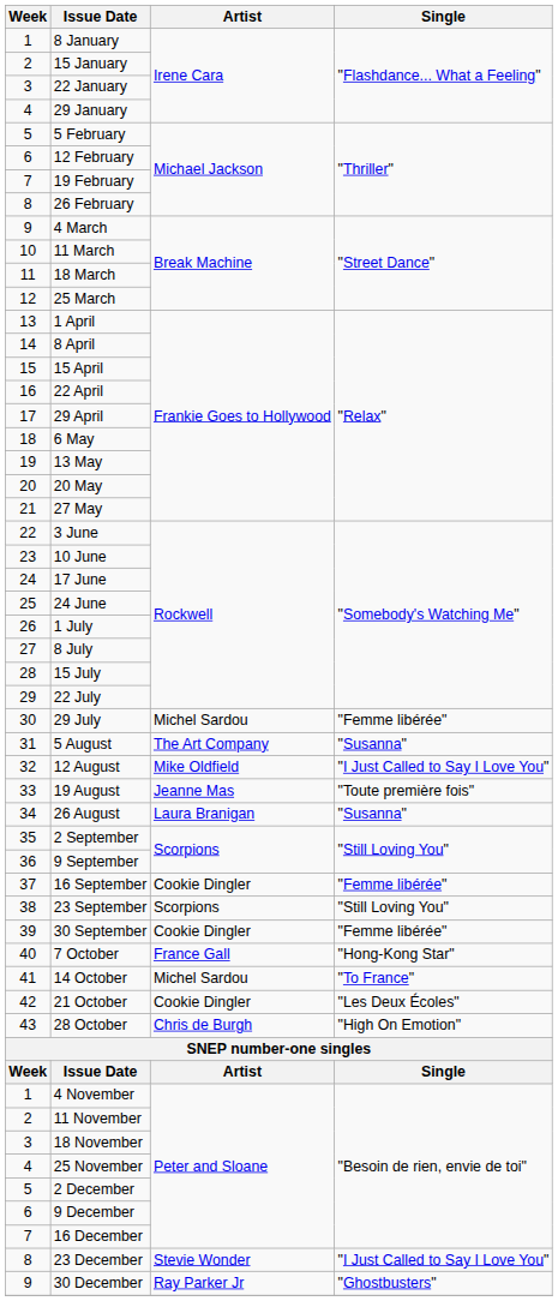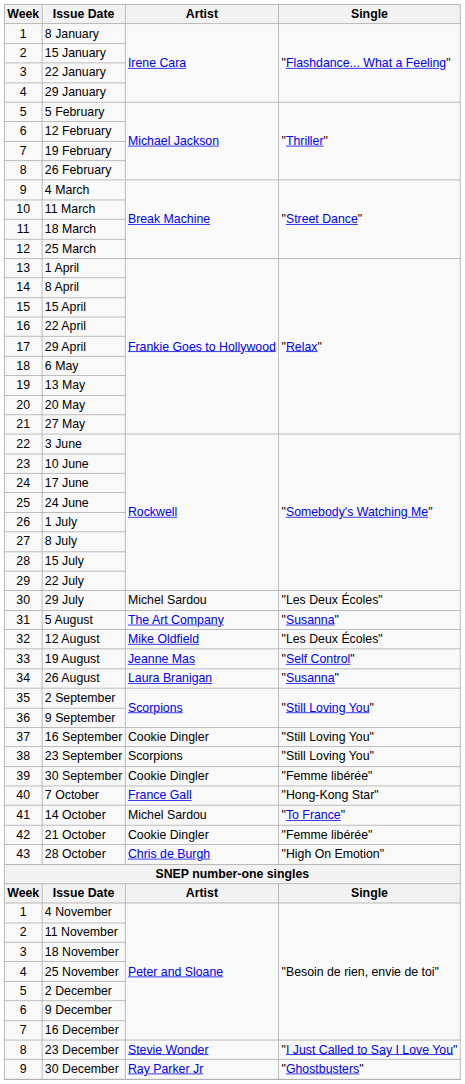 <table class="wikitable">
 <tr>
 <th>Week</th>
 <th>Issue Date</th>
 <th>Artist</th>
 <th>Single</th>
 </tr>
 <tr>
 <td style="text-align: center;">1</td>
 <td>8 January</td>
 <td rowspan="4"><a href='#'>Irene Cara</a></td>
 <td rowspan="4">"<a href='#'>Flashdance... What a Feeling</a>"</td>
 </tr>
 <tr>
 <td style="text-align: center;">2</td>
 <td>15 January</td>
 </tr>
 <tr>
 <td style="text-align: center;">3</td>
 <td>22 January</td>
 </tr>
 <tr>
 <td style="text-align: center;">4</td>
 <td>29 January</td>
 </tr>
 <tr>
 <td style="text-align: center;">5</td>
 <td>5 February</td>
 <td rowspan="4"><a href='#'>Michael Jackson</a></td>
 <td rowspan="4">"<a href='#'>Thriller</a>"</td>
 </tr>
 <tr>
 <td style="text-align: center;">6</td>
 <td>12 February</td>
 </tr>
 <tr>
 <td style="text-align: center;">7</td>
 <td>19 February</td>
 </tr>
 <tr>
 <td style="text-align: center;">8</td>
 <td>26 February</td>
 </tr>
 <tr>
 <td style="text-align: center;">9</td>
 <td>4 March</td>
 <td rowspan="4"><a href='#'>Break Machine</a></td>
 <td rowspan="4">"<a href='#'>Street Dance</a>"</td>
 </tr>
 <tr>
 <td style="text-align: center;">10</td>
 <td>11 March</td>
 </tr>
 <tr>
 <td style="text-align: center;">11</td>
 <td>18 March</td>
 </tr>
 <tr>
 <td style="text-align: center;">12</td>
 <td>25 March</td>
 </tr>
 <tr>
 <td style="text-align: center;">13</td>
 <td>1 April</td>
 <td rowspan="9"><a href='#'>Frankie Goes to Hollywood</a></td>
 <td rowspan="9">"<a href='#'>Relax</a>"</td>
 </tr>
 <tr>
 <td style="text-align: center;">14</td>
 <td>8 April</td>
 </tr>
 <tr>
 <td style="text-align: center;">15</td>
 <td>15 April</td>
 </tr>
 <tr>
 <td style="text-align: center;">16</td>
 <td>22 April</td>
 </tr>
 <tr>
 <td style="text-align: center;">17</td>
 <td>29 April</td>
 </tr>
 <tr>
 <td style="text-align: center;">18</td>
 <td>6 May</td>
 </tr>
 <tr>
 <td style="text-align: center;">19</td>
 <td>13 May</td>
 </tr>
 <tr>
 <td style="text-align: center;">20</td>
 <td>20 May</td>
 </tr>
 <tr>
 <td style="text-align: center;">21</td>
 <td>27 May</td>
 </tr>
 <tr>
 <td style="text-align: center;">22</td>
 <td>3 June</td>
 <td rowspan="8"><a href='#'>Rockwell</a></td>
 <td rowspan="8">"<a href='#'>Somebody's Watching Me</a>"</td>
 </tr>
 <tr>
 <td style="text-align: center;">23</td>
 <td>10 June</td>
 </tr>
 <tr>
 <td style="text-align: center;">24</td>
 <td>17 June</td>
 </tr>
 <tr>
 <td style="text-align: center;">25</td>
 <td>24 June</td>
 </tr>
 <tr>
 <td style="text-align: center;">26</td>
 <td>1 July</td>
 </tr>
 <tr>
 <td style="text-align: center;">27</td>
 <td>8 July</td>
 </tr>
 <tr>
 <td style="text-align: center;">28</td>
 <td>15 July</td>
 </tr>
 <tr>
 <td style="text-align: center;">29</td>
 <td>22 July</td>
 </tr>
 <tr>
 <td style="text-align: center;">30</td>
 <td>29 July</td>
 <td>Michel Sardou</td>
-<td>"Femme libérée"</td>
+<td>"Les Deux Écoles"</td>
 </tr>
 <tr>
 <td style="text-align: center;">31</td>
 <td>5 August</td>
 <td><a href='#'>The Art Company</a></td>
 <td>"<a href='#'>Susanna</a>"</td>
 </tr>
 <tr>
 <td style="text-align: center;">32</td>
 <td>12 August</td>
 <td><a href='#'>Mike Oldfield</a></td>
-<td>"<a href='#'>I Just Called to Say I Love You</a>"</td>
+<td>"Les Deux Écoles"</td>
 </tr>
 <tr>
 <td style="text-align: center;">33</td>
 <td>19 August</td>
 <td><a href='#'>Jeanne Mas</a></td>
-<td>"Toute première fois"</td>
+<td>"<a href='#'>Self Control</a>"</td>
 </tr>
 <tr>
 <td style="text-align: center;">34</td>
 <td>26 August</td>
 <td><a href='#'>Laura Branigan</a></td>
 <td>"<a href='#'>Susanna</a>"</td>
 </tr>
 <tr>
 <td style="text-align: center;">35</td>
 <td>2 September</td>
 <td rowspan="2"><a href='#'>Scorpions</a></td>
 <td rowspan="2">"<a href='#'>Still Loving You</a>"</td>
 </tr>
 <tr>
 <td style="text-align: center;">36</td>
 <td>9 September</td>
 </tr>
 <tr>
 <td style="text-align: center;">37</td>
 <td>16 September</td>
 <td>Cookie Dingler</td>
-<td>"<a href='#'>Femme libérée</a>"</td>
+<td>"Still Loving You"</td>
 </tr>
 <tr>
 <td style="text-align: center;">38</td>
 <td>23 September</td>
 <td>Scorpions</td>
 <td>"Still Loving You"</td>
 </tr>
 <tr>
 <td style="text-align: center;">39</td>
 <td>30 September</td>
 <td>Cookie Dingler</td>
 <td>"Femme libérée"</td>
 </tr>
 <tr>
 <td style="text-align: center;">40</td>
 <td>7 October</td>
 <td><a href='#'>France Gall</a></td>
 <td>"Hong-Kong Star"</td>
 </tr>
 <tr>
 <td style="text-align: center;">41</td>
 <td>14 October</td>
 <td>Michel Sardou</td>
 <td>"<a href='#'>To France</a>"</td>
 </tr>
 <tr>
 <td style="text-align: center;">42</td>
 <td>21 October</td>
 <td>Cookie Dingler</td>
-<td>"Les Deux Écoles"</td>
+<td>"Femme libérée"</td>
 </tr>
 <tr>
 <td style="text-align: center;">43</td>
 <td>28 October</td>
 <td><a href='#'>Chris de Burgh</a></td>
 <td>"High On Emotion"</td>
 </tr>
 <tr>
 <th colspan="4" style="text-align: center;"><strong>SNEP number-one singles</strong></th>
 </tr>
 <tr>
 <th>Week</th>
 <th>Issue Date</th>
 <th>Artist</th>
 <th>Single</th>
 </tr>
 <tr>
 <td style="text-align: center;">1</td>
 <td>4 November</td>
 <td rowspan="7"><a href='#'>Peter and Sloane</a></td>
 <td rowspan="7">"Besoin de rien, envie de toi"</td>
 </tr>
 <tr>
 <td style="text-align: center;">2</td>
 <td>11 November</td>
 </tr>
 <tr>
 <td style="text-align: center;">3</td>
 <td>18 November</td>
 </tr>
 <tr>
 <td style="text-align: center;">4</td>
 <td>25 November</td>
 </tr>
 <tr>
 <td style="text-align: center;">5</td>
 <td>2 December</td>
 </tr>
 <tr>
 <td style="text-align: center;">6</td>
 <td>9 December</td>
 </tr>
 <tr>
 <td style="text-align: center;">7</td>
 <td>16 December</td>
 </tr>
 <tr>
 <td style="text-align: center;">8</td>
 <td>23 December</td>
 <td><a href='#'>Stevie Wonder</a></td>
 <td>"<a href='#'>I Just Called to Say I Love You</a>"</td>
 </tr>
 <tr>
 <td style="text-align: center;">9</td>
 <td>30 December</td>
 <td><a href='#'>Ray Parker Jr</a></td>
 <td>"<a href='#'>Ghostbusters</a>"</td>
 </tr>
 <tr>
 </tr>
 </table>
